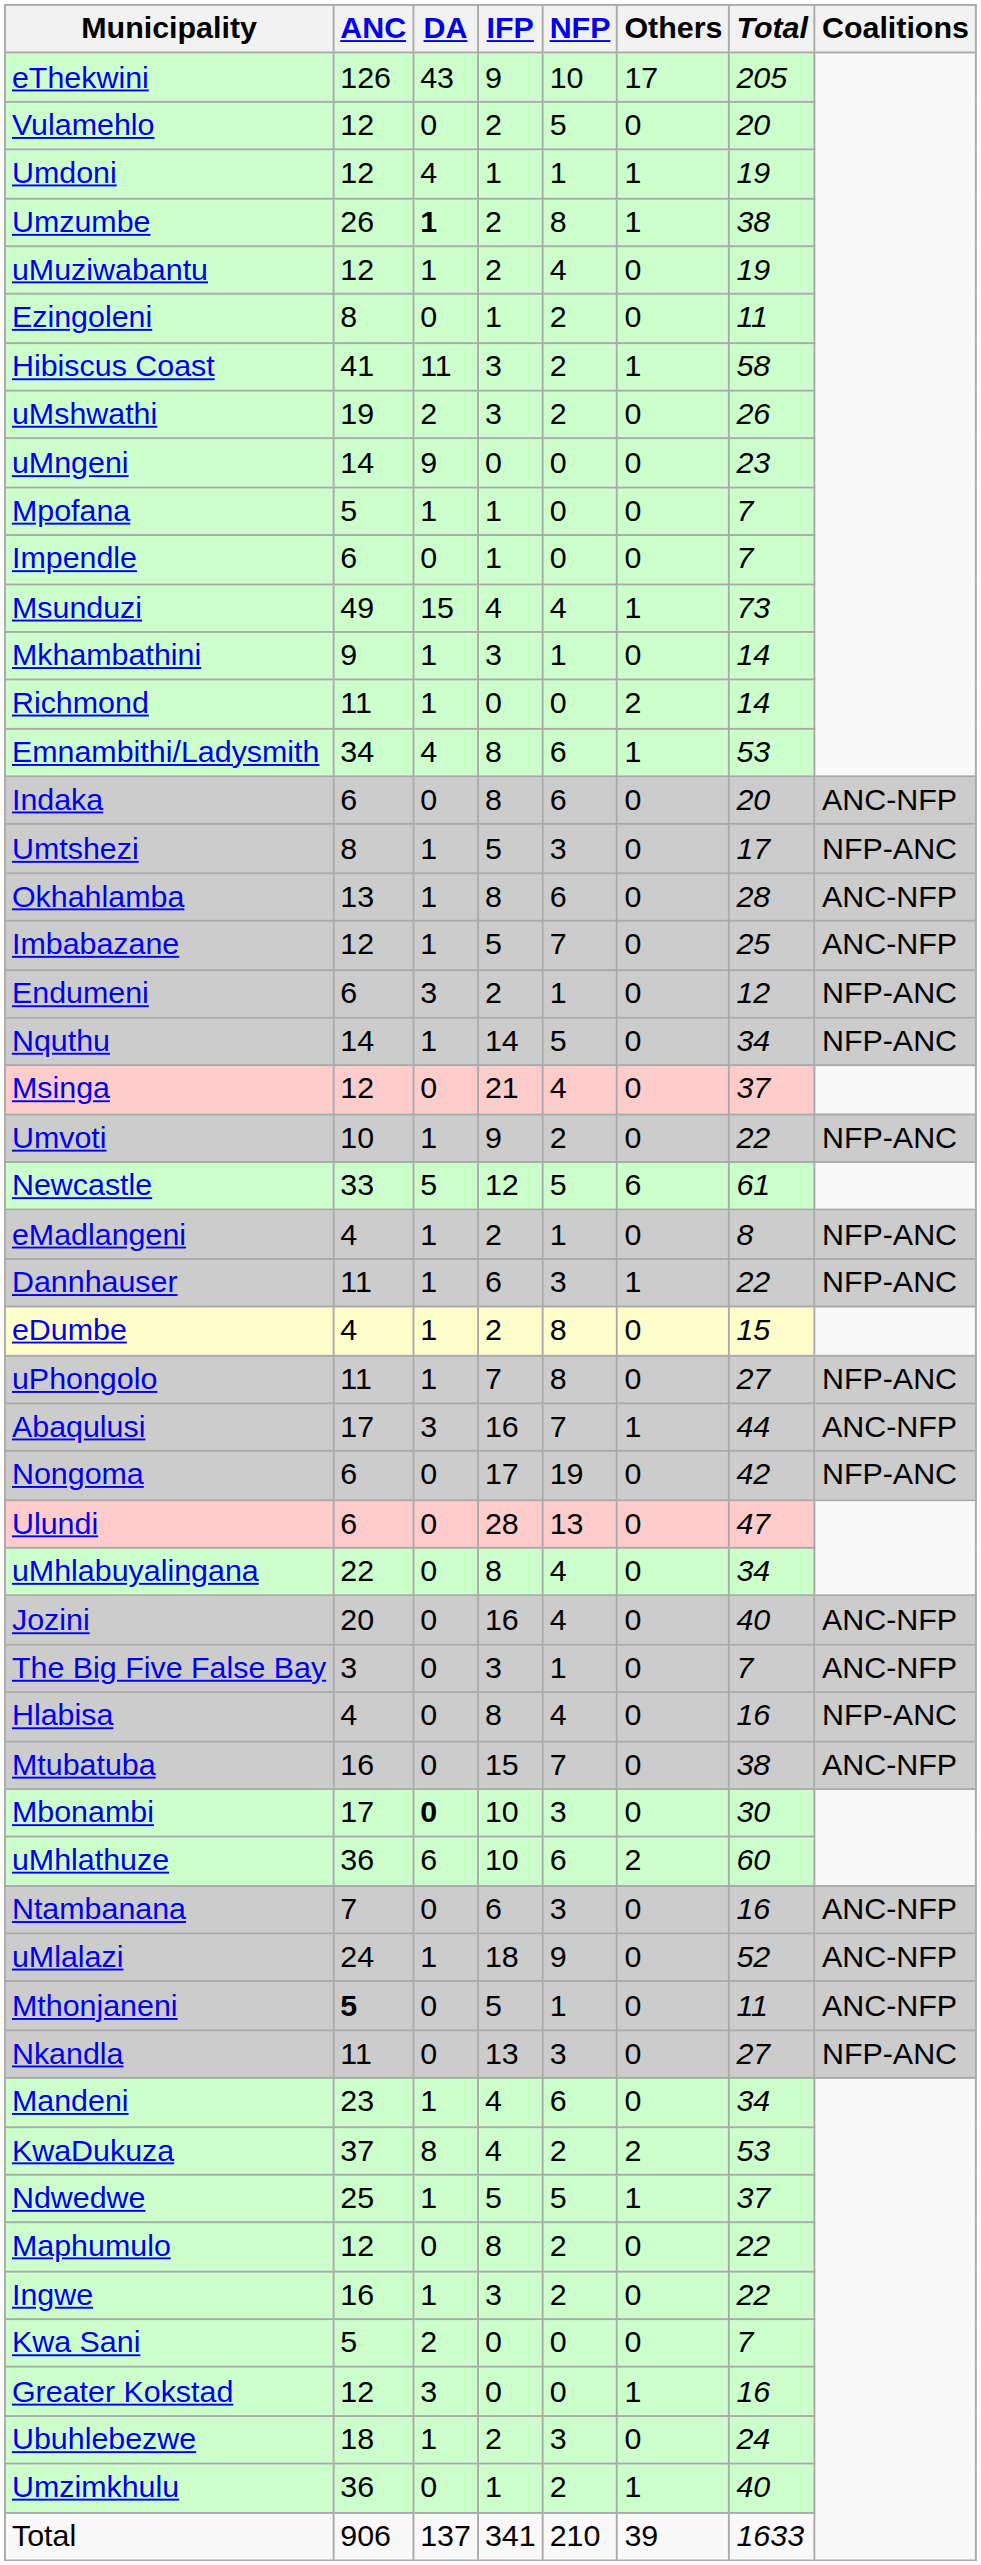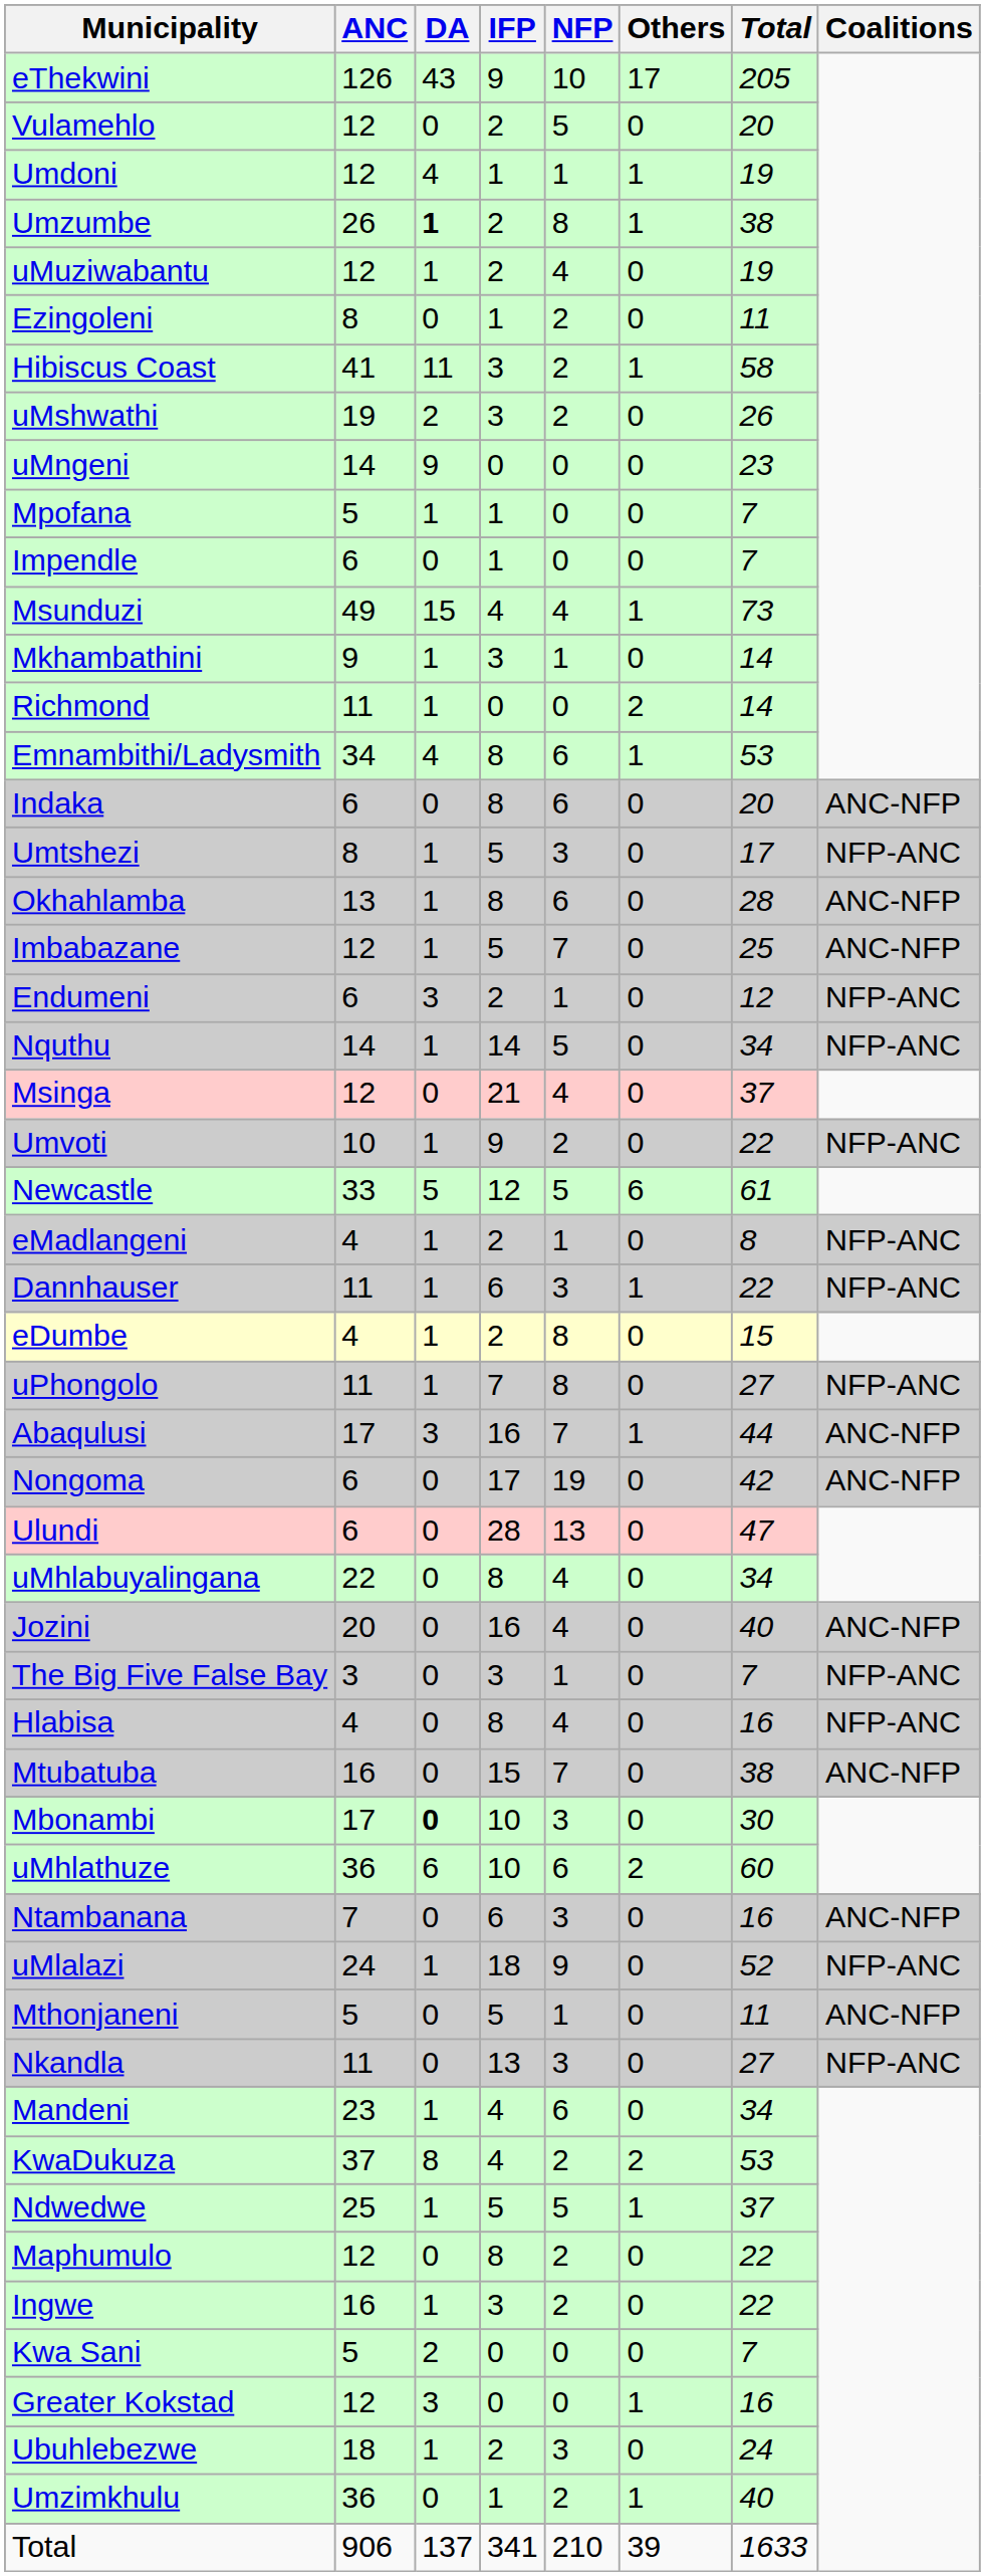 <table class="wikitable">
 <tr>
 <th>Municipality</th>
 <th><a href='#'>ANC</a></th>
 <th><a href='#'>DA</a></th>
 <th><a href='#'>IFP</a></th>
 <th><a href='#'>NFP</a></th>
 <th>Others</th>
 <th><em>Total</em></th>
 <th>Coalitions</th>
 </tr>
 <tr style="background:#cfc;">
 <td><a href='#'>eThekwini</a></td>
 <td>126</td>
 <td>43</td>
 <td>9</td>
 <td>10</td>
 <td>17</td>
 <td><em>205</em></td>
 </tr>
 <tr style="background:#cfc;">
 <td><a href='#'>Vulamehlo</a></td>
 <td>12</td>
 <td>0</td>
 <td>2</td>
 <td>5</td>
 <td>0</td>
 <td><em>20</em></td>
 </tr>
 <tr style="background:#cfc;">
 <td><a href='#'>Umdoni</a></td>
 <td>12</td>
 <td>4</td>
 <td>1</td>
 <td>1</td>
 <td>1</td>
 <td><em>19</em></td>
 </tr>
 <tr style="background:#cfc;">
 <td><a href='#'>Umzumbe</a></td>
 <td>26</td>
 <td><strong>1</strong></td>
 <td>2</td>
 <td>8</td>
 <td>1</td>
 <td><em>38</em></td>
 </tr>
 <tr style="background:#cfc;">
 <td><a href='#'>uMuziwabantu</a></td>
 <td>12</td>
 <td>1</td>
 <td>2</td>
 <td>4</td>
 <td>0</td>
 <td><em>19</em></td>
 </tr>
 <tr style="background:#cfc;">
 <td><a href='#'>Ezingoleni</a></td>
 <td>8</td>
 <td>0</td>
 <td>1</td>
 <td>2</td>
 <td>0</td>
 <td><em>11</em></td>
 </tr>
 <tr style="background:#cfc;">
 <td><a href='#'>Hibiscus Coast</a></td>
 <td>41</td>
 <td>11</td>
 <td>3</td>
 <td>2</td>
 <td>1</td>
 <td><em>58</em></td>
 </tr>
 <tr style="background:#cfc;">
 <td><a href='#'>uMshwathi</a></td>
 <td>19</td>
 <td>2</td>
 <td>3</td>
 <td>2</td>
 <td>0</td>
 <td><em>26</em></td>
 </tr>
 <tr style="background:#cfc;">
 <td><a href='#'>uMngeni</a></td>
 <td>14</td>
 <td>9</td>
 <td>0</td>
 <td>0</td>
 <td>0</td>
 <td><em>23</em></td>
 </tr>
 <tr style="background:#cfc;">
 <td><a href='#'>Mpofana</a></td>
 <td>5</td>
 <td>1</td>
 <td>1</td>
 <td>0</td>
 <td>0</td>
 <td><em>7</em></td>
 </tr>
 <tr style="background:#cfc;">
 <td><a href='#'>Impendle</a></td>
 <td>6</td>
 <td>0</td>
 <td>1</td>
 <td>0</td>
 <td>0</td>
 <td><em>7</em></td>
 </tr>
 <tr style="background:#cfc;">
 <td><a href='#'>Msunduzi</a></td>
 <td>49</td>
 <td>15</td>
 <td>4</td>
 <td>4</td>
 <td>1</td>
 <td><em>73</em></td>
 </tr>
 <tr style="background:#cfc;">
 <td><a href='#'>Mkhambathini</a></td>
 <td>9</td>
 <td>1</td>
 <td>3</td>
 <td>1</td>
 <td>0</td>
 <td><em>14</em></td>
 </tr>
 <tr style="background:#cfc;">
 <td><a href='#'>Richmond</a></td>
 <td>11</td>
 <td>1</td>
 <td>0</td>
 <td>0</td>
 <td>2</td>
 <td><em>14</em></td>
 </tr>
 <tr style="background:#cfc;">
 <td><a href='#'>Emnambithi/Ladysmith</a></td>
 <td>34</td>
 <td>4</td>
 <td>8</td>
 <td>6</td>
 <td>1</td>
 <td><em>53</em></td>
 </tr>
 <tr style="background:#ccc;">
 <td><a href='#'>Indaka</a></td>
 <td>6</td>
 <td>0</td>
 <td>8</td>
 <td>6</td>
 <td>0</td>
 <td><em>20</em></td>
 <td>ANC-NFP</td>
 </tr>
 <tr style="background:#ccc;">
 <td><a href='#'>Umtshezi</a></td>
 <td>8</td>
 <td>1</td>
 <td>5</td>
 <td>3</td>
 <td>0</td>
 <td><em>17</em></td>
 <td>NFP-ANC</td>
 </tr>
 <tr style="background:#ccc;">
 <td><a href='#'>Okhahlamba</a></td>
 <td>13</td>
 <td>1</td>
 <td>8</td>
 <td>6</td>
 <td>0</td>
 <td><em>28</em></td>
 <td>ANC-NFP</td>
 </tr>
 <tr style="background:#ccc;">
 <td><a href='#'>Imbabazane</a></td>
 <td>12</td>
 <td>1</td>
 <td>5</td>
 <td>7</td>
 <td>0</td>
 <td><em>25</em></td>
 <td>ANC-NFP</td>
 </tr>
 <tr style="background:#ccc;">
 <td><a href='#'>Endumeni</a></td>
 <td>6</td>
 <td>3</td>
 <td>2</td>
 <td>1</td>
 <td>0</td>
 <td><em>12</em></td>
 <td>NFP-ANC</td>
 </tr>
 <tr style="background:#ccc;">
 <td><a href='#'>Nquthu</a></td>
 <td>14</td>
 <td>1</td>
 <td>14</td>
 <td>5</td>
 <td>0</td>
 <td><em>34</em></td>
 <td>NFP-ANC</td>
 </tr>
 <tr style="background:#fcc;">
 <td><a href='#'>Msinga</a></td>
 <td>12</td>
 <td>0</td>
 <td>21</td>
 <td>4</td>
 <td>0</td>
 <td><em>37</em></td>
 </tr>
 <tr style="background:#ccc;">
 <td><a href='#'>Umvoti</a></td>
 <td>10</td>
 <td>1</td>
 <td>9</td>
 <td>2</td>
 <td>0</td>
 <td><em>22</em></td>
 <td>NFP-ANC</td>
 </tr>
 <tr style="background:#cfc;">
 <td><a href='#'>Newcastle</a></td>
 <td>33</td>
 <td>5</td>
 <td>12</td>
 <td>5</td>
 <td>6</td>
 <td><em>61</em></td>
 </tr>
 <tr style="background:#ccc;">
 <td><a href='#'>eMadlangeni</a></td>
 <td>4</td>
 <td>1</td>
 <td>2</td>
 <td>1</td>
 <td>0</td>
 <td><em>8</em></td>
 <td>NFP-ANC</td>
 </tr>
 <tr style="background:#ccc;">
 <td><a href='#'>Dannhauser</a></td>
 <td>11</td>
 <td>1</td>
 <td>6</td>
 <td>3</td>
 <td>1</td>
 <td><em>22</em></td>
 <td>NFP-ANC</td>
 </tr>
 <tr style="background:#ffc;">
 <td><a href='#'>eDumbe</a></td>
 <td>4</td>
 <td>1</td>
 <td>2</td>
 <td>8</td>
 <td>0</td>
 <td><em>15</em></td>
 </tr>
 <tr style="background:#ccc;">
 <td><a href='#'>uPhongolo</a></td>
 <td>11</td>
 <td>1</td>
 <td>7</td>
 <td>8</td>
 <td>0</td>
 <td><em>27</em></td>
 <td>NFP-ANC</td>
 </tr>
 <tr style="background:#ccc;">
 <td><a href='#'>Abaqulusi</a></td>
 <td>17</td>
 <td>3</td>
 <td>16</td>
 <td>7</td>
 <td>1</td>
 <td><em>44</em></td>
 <td>ANC-NFP</td>
 </tr>
 <tr style="background:#ccc;">
 <td><a href='#'>Nongoma</a></td>
 <td>6</td>
 <td>0</td>
 <td>17</td>
 <td>19</td>
 <td>0</td>
 <td><em>42</em></td>
-<td>NFP-ANC</td>
+<td>ANC-NFP</td>
 </tr>
 <tr style="background:#fcc;">
 <td><a href='#'>Ulundi</a></td>
 <td>6</td>
 <td>0</td>
 <td>28</td>
 <td>13</td>
 <td>0</td>
 <td><em>47</em></td>
 </tr>
 <tr style="background:#cfc;">
 <td><a href='#'>uMhlabuyalingana</a></td>
 <td>22</td>
 <td>0</td>
 <td>8</td>
 <td>4</td>
 <td>0</td>
 <td><em>34</em></td>
 </tr>
 <tr style="background:#ccc;">
 <td><a href='#'>Jozini</a></td>
 <td>20</td>
 <td>0</td>
 <td>16</td>
 <td>4</td>
 <td>0</td>
 <td><em>40</em></td>
 <td>ANC-NFP</td>
 </tr>
 <tr style="background:#ccc;">
 <td><a href='#'>The Big Five False Bay</a></td>
 <td>3</td>
 <td>0</td>
 <td>3</td>
 <td>1</td>
 <td>0</td>
 <td><em>7</em></td>
-<td>ANC-NFP</td>
+<td>NFP-ANC</td>
 </tr>
 <tr style="background:#ccc;">
 <td><a href='#'>Hlabisa</a></td>
 <td>4</td>
 <td>0</td>
 <td>8</td>
 <td>4</td>
 <td>0</td>
 <td><em>16</em></td>
 <td>NFP-ANC</td>
 </tr>
 <tr style="background:#ccc;">
 <td><a href='#'>Mtubatuba</a></td>
 <td>16</td>
 <td>0</td>
 <td>15</td>
 <td>7</td>
 <td>0</td>
 <td><em>38</em></td>
 <td>ANC-NFP</td>
 </tr>
 <tr style="background:#cfc;">
 <td><a href='#'>Mbonambi</a></td>
 <td>17</td>
 <td><strong>0</strong></td>
 <td>10</td>
 <td>3</td>
 <td>0</td>
 <td><em>30</em></td>
 </tr>
 <tr style="background:#cfc;">
 <td><a href='#'>uMhlathuze</a></td>
 <td>36</td>
 <td>6</td>
 <td>10</td>
 <td>6</td>
 <td>2</td>
 <td><em>60</em></td>
 </tr>
 <tr style="background:#ccc;">
 <td><a href='#'>Ntambanana</a></td>
 <td>7</td>
 <td>0</td>
 <td>6</td>
 <td>3</td>
 <td>0</td>
 <td><em>16</em></td>
 <td>ANC-NFP</td>
 </tr>
 <tr style="background:#ccc;">
 <td><a href='#'>uMlalazi</a></td>
 <td>24</td>
 <td>1</td>
 <td>18</td>
 <td>9</td>
 <td>0</td>
 <td><em>52</em></td>
-<td>ANC-NFP</td>
+<td>NFP-ANC</td>
 </tr>
 <tr style="background:#ccc;">
 <td><a href='#'>Mthonjaneni</a></td>
-<td><strong>5</strong></td>
+<td>5</td>
 <td>0</td>
 <td>5</td>
 <td>1</td>
 <td>0</td>
 <td><em>11</em></td>
 <td>ANC-NFP</td>
 </tr>
 <tr style="background:#ccc;">
 <td><a href='#'>Nkandla</a></td>
 <td>11</td>
 <td>0</td>
 <td>13</td>
 <td>3</td>
 <td>0</td>
 <td><em>27</em></td>
 <td>NFP-ANC</td>
 </tr>
 <tr style="background:#cfc;">
 <td><a href='#'>Mandeni</a></td>
 <td>23</td>
 <td>1</td>
 <td>4</td>
 <td>6</td>
 <td>0</td>
 <td><em>34</em></td>
 </tr>
 <tr style="background:#cfc;">
 <td><a href='#'>KwaDukuza</a></td>
 <td>37</td>
 <td>8</td>
 <td>4</td>
 <td>2</td>
 <td>2</td>
 <td><em>53</em></td>
 </tr>
 <tr style="background:#cfc;">
 <td><a href='#'>Ndwedwe</a></td>
 <td>25</td>
 <td>1</td>
 <td>5</td>
 <td>5</td>
 <td>1</td>
 <td><em>37</em></td>
 </tr>
 <tr style="background:#cfc;">
 <td><a href='#'>Maphumulo</a></td>
 <td>12</td>
 <td>0</td>
 <td>8</td>
 <td>2</td>
 <td>0</td>
 <td><em>22</em></td>
 </tr>
 <tr style="background:#cfc;">
 <td><a href='#'>Ingwe</a></td>
 <td>16</td>
 <td>1</td>
 <td>3</td>
 <td>2</td>
 <td>0</td>
 <td><em>22</em></td>
 </tr>
 <tr style="background:#cfc;">
 <td><a href='#'>Kwa Sani</a></td>
 <td>5</td>
 <td>2</td>
 <td>0</td>
 <td>0</td>
 <td>0</td>
 <td><em>7</em></td>
 </tr>
 <tr style="background:#cfc;">
 <td><a href='#'>Greater Kokstad</a></td>
 <td>12</td>
 <td>3</td>
 <td>0</td>
 <td>0</td>
 <td>1</td>
 <td><em>16</em></td>
 </tr>
 <tr style="background:#cfc;">
 <td><a href='#'>Ubuhlebezwe</a></td>
 <td>18</td>
 <td>1</td>
 <td>2</td>
 <td>3</td>
 <td>0</td>
 <td><em>24</em></td>
 </tr>
 <tr style="background:#cfc;">
 <td><a href='#'>Umzimkhulu</a></td>
 <td>36</td>
 <td>0</td>
 <td>1</td>
 <td>2</td>
 <td>1</td>
 <td><em>40</em></td>
 </tr>
 <tr>
 <td>Total</td>
 <td>906</td>
 <td>137</td>
 <td>341</td>
 <td>210</td>
 <td>39</td>
 <td><em>1633</em></td>
 </tr>
 </table>
